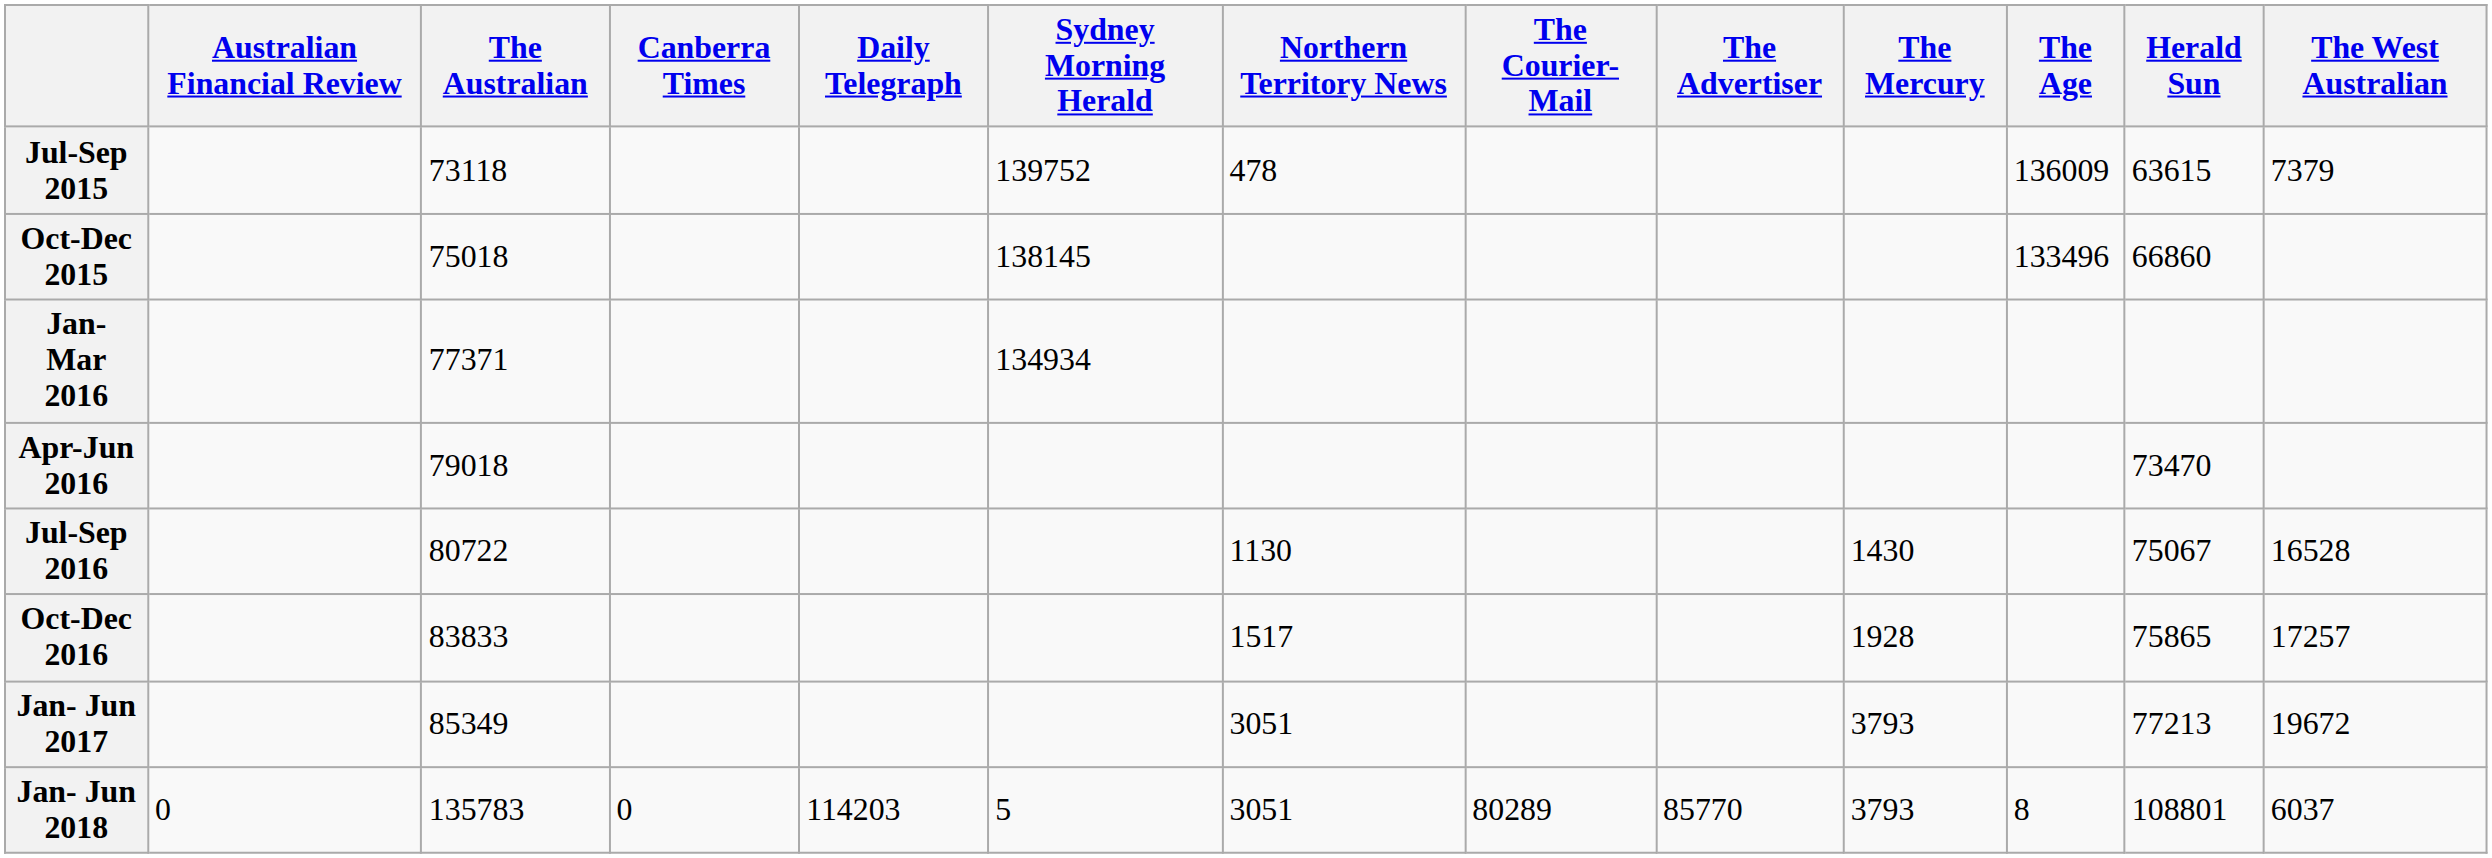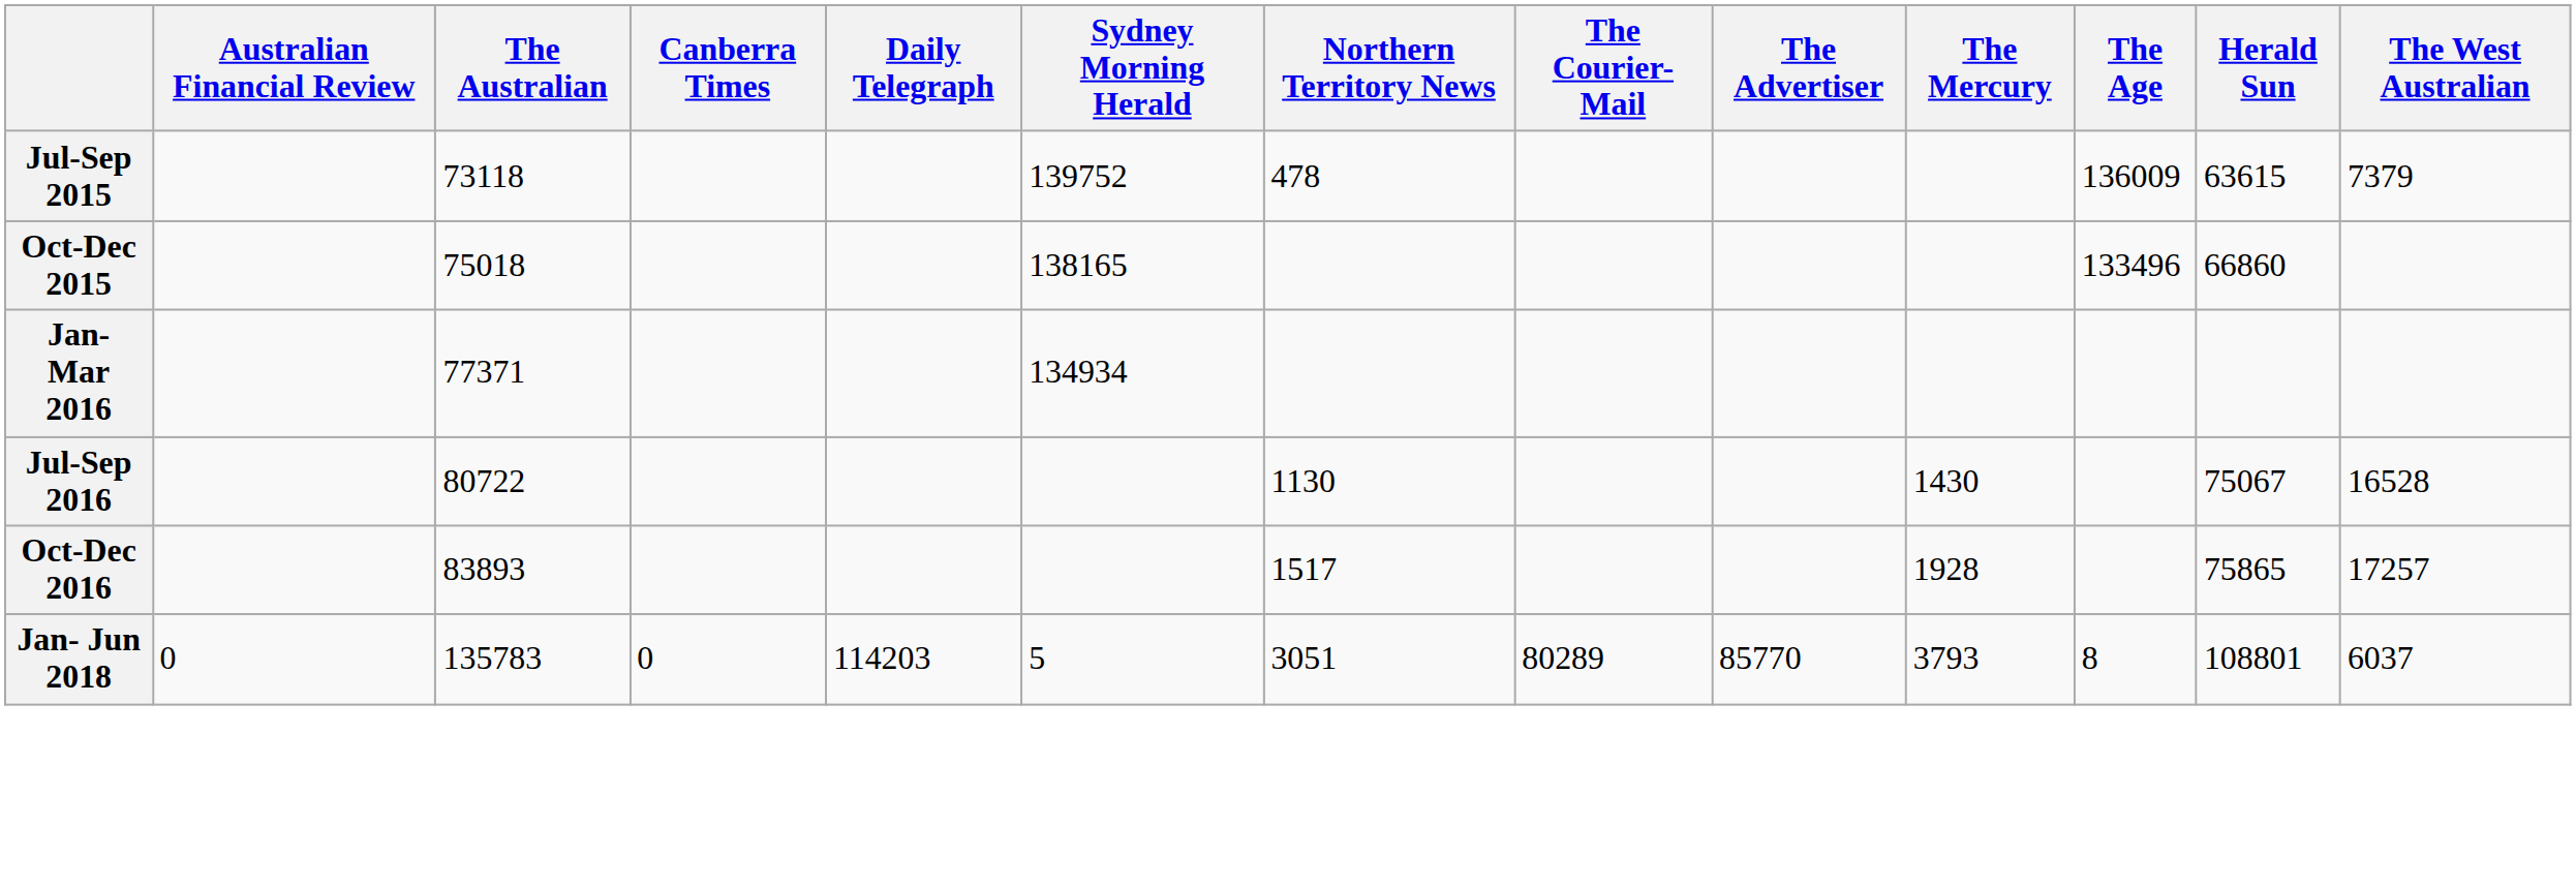 <table class="wikitable">
 <tr>
 <th></th>
 <th><a href='#'>Australian Financial Review</a></th>
 <th><a href='#'>The Australian</a></th>
 <th><a href='#'>Canberra Times</a></th>
 <th><a href='#'>Daily Telegraph</a></th>
 <th><a href='#'>Sydney Morning Herald</a></th>
 <th><a href='#'>Northern Territory News</a></th>
 <th><a href='#'>The Courier-Mail</a></th>
 <th><a href='#'>The Advertiser</a></th>
 <th><a href='#'>The Mercury</a></th>
 <th><a href='#'>The Age</a></th>
 <th><a href='#'>Herald Sun</a></th>
 <th><a href='#'>The West Australian</a></th>
 </tr>
 <tr>
 <th>Jul-Sep 2015</th>
 <td></td>
 <td>73118</td>
 <td></td>
 <td></td>
 <td>139752</td>
 <td>478</td>
 <td></td>
 <td></td>
 <td></td>
 <td>136009</td>
 <td>63615</td>
 <td>7379</td>
 </tr>
 <tr>
 <th>Oct-Dec 2015</th>
 <td></td>
 <td>75018</td>
 <td></td>
 <td></td>
-<td>138145</td>
+<td>138165</td>
 <td></td>
 <td></td>
 <td></td>
 <td></td>
 <td>133496</td>
 <td>66860</td>
 <td></td>
 </tr>
 <tr>
 <th>Jan- Mar 2016</th>
 <td></td>
 <td>77371</td>
 <td></td>
 <td></td>
 <td>134934</td>
 <td></td>
 <td></td>
 <td></td>
 <td></td>
 <td></td>
 <td></td>
 <td></td>
 </tr>
 <tr>
-<th>Apr-Jun 2016</th>
-<td></td>
-<td>79018</td>
-<td></td>
-<td></td>
-<td></td>
-<td></td>
-<td></td>
-<td></td>
-<td></td>
-<td></td>
-<td>73470</td>
-<td></td>
-</tr>
-<tr>
 <th>Jul-Sep 2016</th>
 <td></td>
 <td>80722</td>
 <td></td>
 <td></td>
 <td></td>
 <td>1130</td>
 <td></td>
 <td></td>
 <td>1430</td>
 <td></td>
 <td>75067</td>
 <td>16528</td>
 </tr>
 <tr>
 <th>Oct-Dec 2016</th>
 <td></td>
-<td>83833</td>
+<td>83893</td>
 <td></td>
 <td></td>
 <td></td>
 <td>1517</td>
 <td></td>
 <td></td>
 <td>1928</td>
 <td></td>
 <td>75865</td>
 <td>17257</td>
-</tr>
-<tr>
-<th>Jan- Jun 2017</th>
-<td></td>
-<td>85349</td>
-<td></td>
-<td></td>
-<td></td>
-<td>3051</td>
-<td></td>
-<td></td>
-<td>3793</td>
-<td></td>
-<td>77213</td>
-<td>19672</td>
 </tr>
 <tr>
 <th>Jan- Jun 2018</th>
 <td>0</td>
 <td>135783</td>
 <td>0</td>
 <td>114203</td>
 <td>5</td>
 <td>3051</td>
 <td>80289</td>
 <td>85770</td>
 <td>3793</td>
 <td>8</td>
 <td>108801</td>
 <td>6037</td>
 </tr>
 </table>
